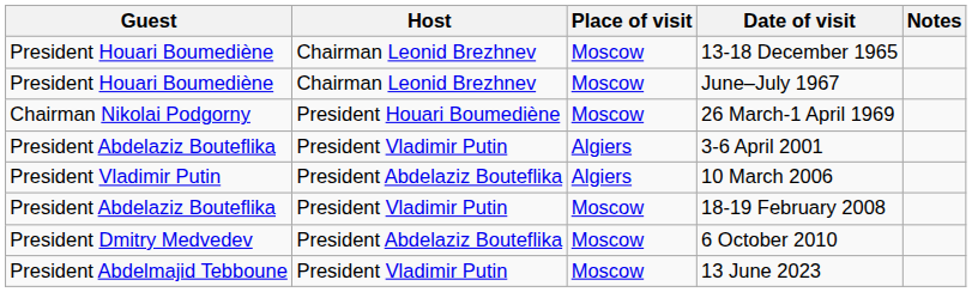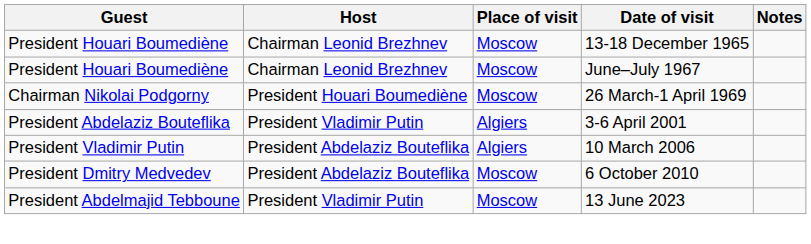 <table class="wikitable" border="1">
 <tr>
 <th>Guest</th>
 <th>Host</th>
 <th>Place of visit</th>
 <th>Date of visit</th>
 <th>Notes</th>
 </tr>
 <tr>
 <td> President <a href='#'>Houari Boumediène</a></td>
 <td> Chairman <a href='#'>Leonid Brezhnev</a></td>
 <td><a href='#'>Moscow</a></td>
 <td>13-18 December 1965</td>
 <td></td>
 </tr>
 <tr>
 <td> President <a href='#'>Houari Boumediène</a></td>
 <td> Chairman <a href='#'>Leonid Brezhnev</a></td>
 <td><a href='#'>Moscow</a></td>
 <td>June–July 1967</td>
 <td></td>
 </tr>
 <tr>
 <td> Chairman <a href='#'>Nikolai Podgorny</a></td>
 <td> President <a href='#'>Houari Boumediène</a></td>
 <td><a href='#'>Moscow</a></td>
 <td>26 March-1 April 1969</td>
 <td></td>
 </tr>
 <tr>
 <td> President <a href='#'>Abdelaziz Bouteflika</a></td>
 <td> President <a href='#'>Vladimir Putin</a></td>
 <td><a href='#'>Algiers</a></td>
 <td>3-6 April 2001</td>
 <td></td>
 </tr>
 <tr>
 <td> President <a href='#'>Vladimir Putin</a></td>
 <td> President <a href='#'>Abdelaziz Bouteflika</a></td>
 <td><a href='#'>Algiers</a></td>
 <td>10 March 2006</td>
 <td></td>
 </tr>
 <tr>
-<td> President <a href='#'>Abdelaziz Bouteflika</a></td>
-<td> President <a href='#'>Vladimir Putin</a></td>
-<td><a href='#'>Moscow</a></td>
-<td>18-19 February 2008</td>
-<td></td>
-</tr>
-<tr>
 <td> President <a href='#'>Dmitry Medvedev</a></td>
 <td> President <a href='#'>Abdelaziz Bouteflika</a></td>
 <td><a href='#'>Moscow</a></td>
 <td>6 October 2010</td>
 <td></td>
 </tr>
 <tr>
 <td> President <a href='#'>Abdelmajid Tebboune</a></td>
 <td> President <a href='#'>Vladimir Putin</a></td>
 <td><a href='#'>Moscow</a></td>
 <td>13 June 2023</td>
 </tr>
 </table>
